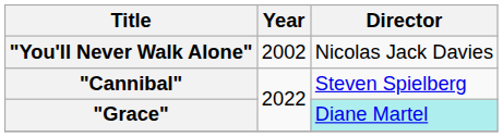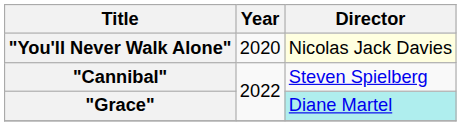 <table class="wikitable plainrowheaders">
 <tr>
 <th scope="col" style="text-align:center;">Title</th>
 <th scope="col" style="text-align:center;">Year</th>
 <th scope="col" style="text-align:center;">Director</th>
 </tr>
 <tr>
 <th scope="row">"You'll Never Walk Alone"</th>
-<td>2002</td>
-<td>Nicolas Jack Davies</td>
+<td>2020</td>
+<td style="background: lightyellow;">Nicolas Jack Davies</td>
 </tr>
 <tr>
 <th scope="row">"Cannibal"</th>
 <td rowspan="2">2022</td>
 <td><a href='#'>Steven Spielberg</a></td>
 </tr>
 <tr>
 <th scope="row">"Grace"</th>
 <td style="background: paleturquoise;"><a href='#'>Diane Martel</a></td>
 </tr>
 <tr>
 </tr>
 </table>
